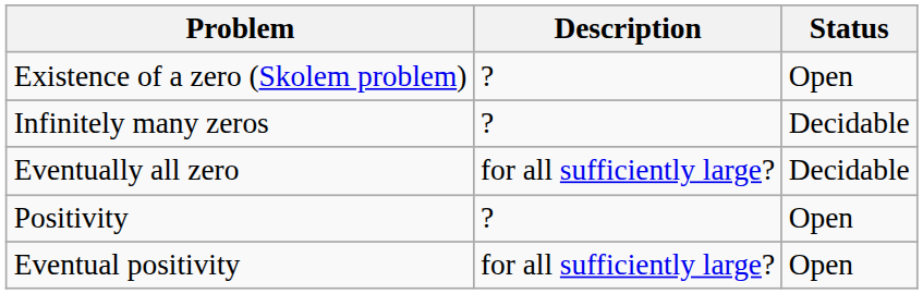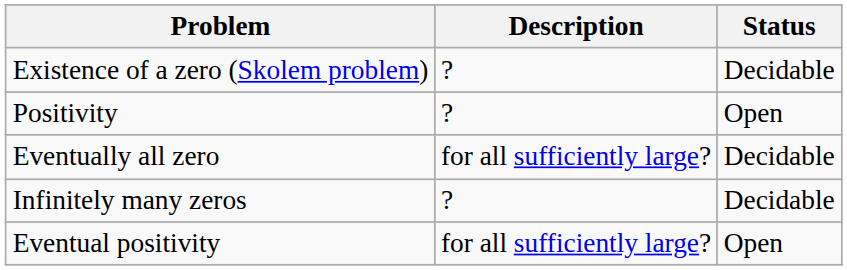 <table class="wikitable" style="margin-left: auto; margin-right: auto; border: none;">
 <tr>
 <th>Problem</th>
 <th>Description</th>
 <th>Status</th>
 </tr>
 <tr>
 <td>Existence of a zero (<a href='#'>Skolem problem</a>)</td>
 <td>?</td>
-<td>Open</td>
-</tr>
-<tr>
-<td>Infinitely many zeros</td>
-<td>?</td>
-<td>Decidable</td>
-</tr>
-<tr>
-<td>Eventually all zero</td>
-<td> for all <a href='#'>sufficiently large</a>?</td>
 <td>Decidable</td>
 </tr>
 <tr>
 <td>Positivity</td>
 <td>?</td>
 <td>Open</td>
 </tr>
 <tr>
+<td>Eventually all zero</td>
+<td> for all <a href='#'>sufficiently large</a>?</td>
+<td>Decidable</td>
+</tr>
+<tr>
+<td>Infinitely many zeros</td>
+<td>?</td>
+<td>Decidable</td>
+</tr>
+<tr>
 <td>Eventual positivity</td>
 <td> for all <a href='#'>sufficiently large</a>?</td>
 <td>Open</td>
 </tr>
 </table>
